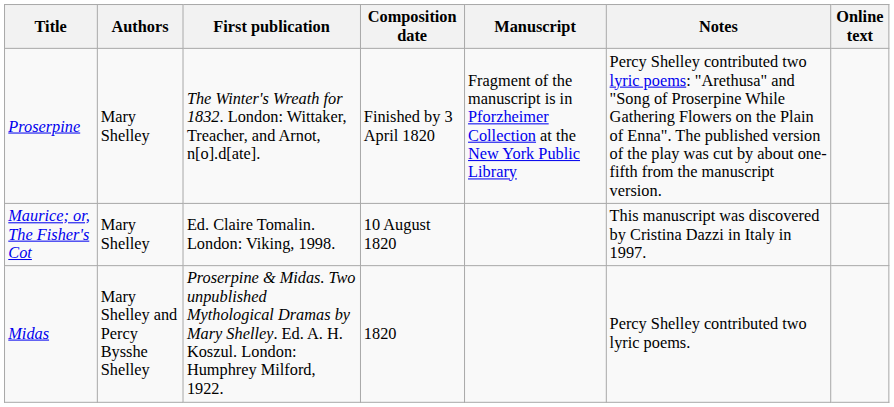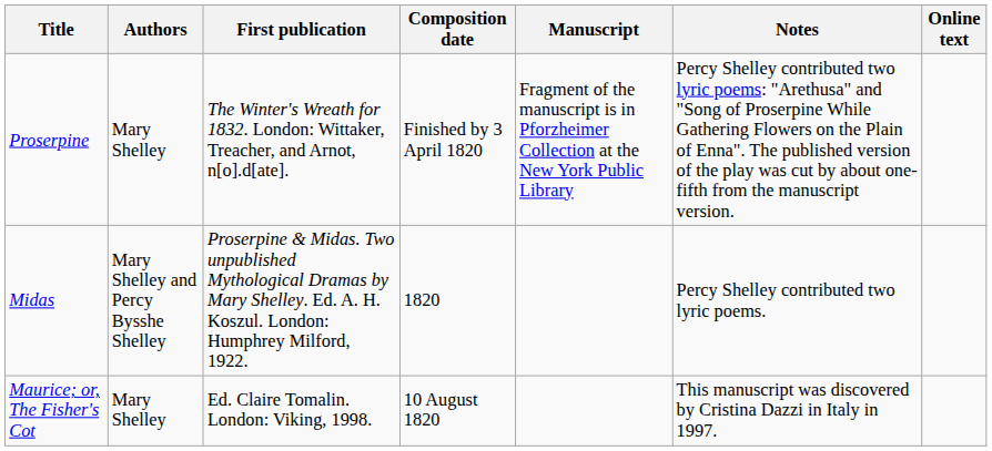 <table class="wikitable">
 <tr>
 <th>Title</th>
 <th>Authors</th>
 <th>First publication</th>
 <th>Composition date</th>
 <th>Manuscript</th>
 <th>Notes</th>
 <th>Online text</th>
 </tr>
 <tr>
 <td><em><a href='#'>Proserpine</a></em></td>
 <td>Mary Shelley</td>
 <td><em>The Winter's Wreath for 1832</em>. London: Wittaker, Treacher, and Arnot, n[o].d[ate].</td>
 <td>Finished by 3 April 1820</td>
 <td>Fragment of the manuscript is in <a href='#'>Pforzheimer Collection</a> at the <a href='#'>New York Public Library</a></td>
 <td>Percy Shelley contributed two <a href='#'>lyric poems</a>: "Arethusa" and "Song of Proserpine While Gathering Flowers on the Plain of Enna". The published version of the play was cut by about one-fifth from the manuscript version.</td>
 <td></td>
 </tr>
 <tr>
+<td><em><a href='#'>Midas</a></em></td>
+<td>Mary Shelley and Percy Bysshe Shelley</td>
+<td><em>Proserpine & Midas. Two unpublished Mythological Dramas by Mary Shelley</em>. Ed. A. H. Koszul. London: Humphrey Milford, 1922.</td>
+<td>1820</td>
+<td></td>
+<td>Percy Shelley contributed two lyric poems.</td>
+<td></td>
+</tr>
+<tr>
 <td><em><a href='#'>Maurice; or, The Fisher's Cot</a></em></td>
 <td>Mary Shelley</td>
 <td>Ed. Claire Tomalin. London: Viking, 1998.</td>
 <td>10 August 1820</td>
 <td></td>
 <td>This manuscript was discovered by Cristina Dazzi in Italy in 1997.</td>
 <td></td>
 </tr>
-<tr>
-<td><em><a href='#'>Midas</a></em></td>
-<td>Mary Shelley and Percy Bysshe Shelley</td>
-<td><em>Proserpine & Midas. Two unpublished Mythological Dramas by Mary Shelley</em>. Ed. A. H. Koszul. London: Humphrey Milford, 1922.</td>
-<td>1820</td>
-<td></td>
-<td>Percy Shelley contributed two lyric poems.</td>
-<td></td>
-</tr>
 </table>
